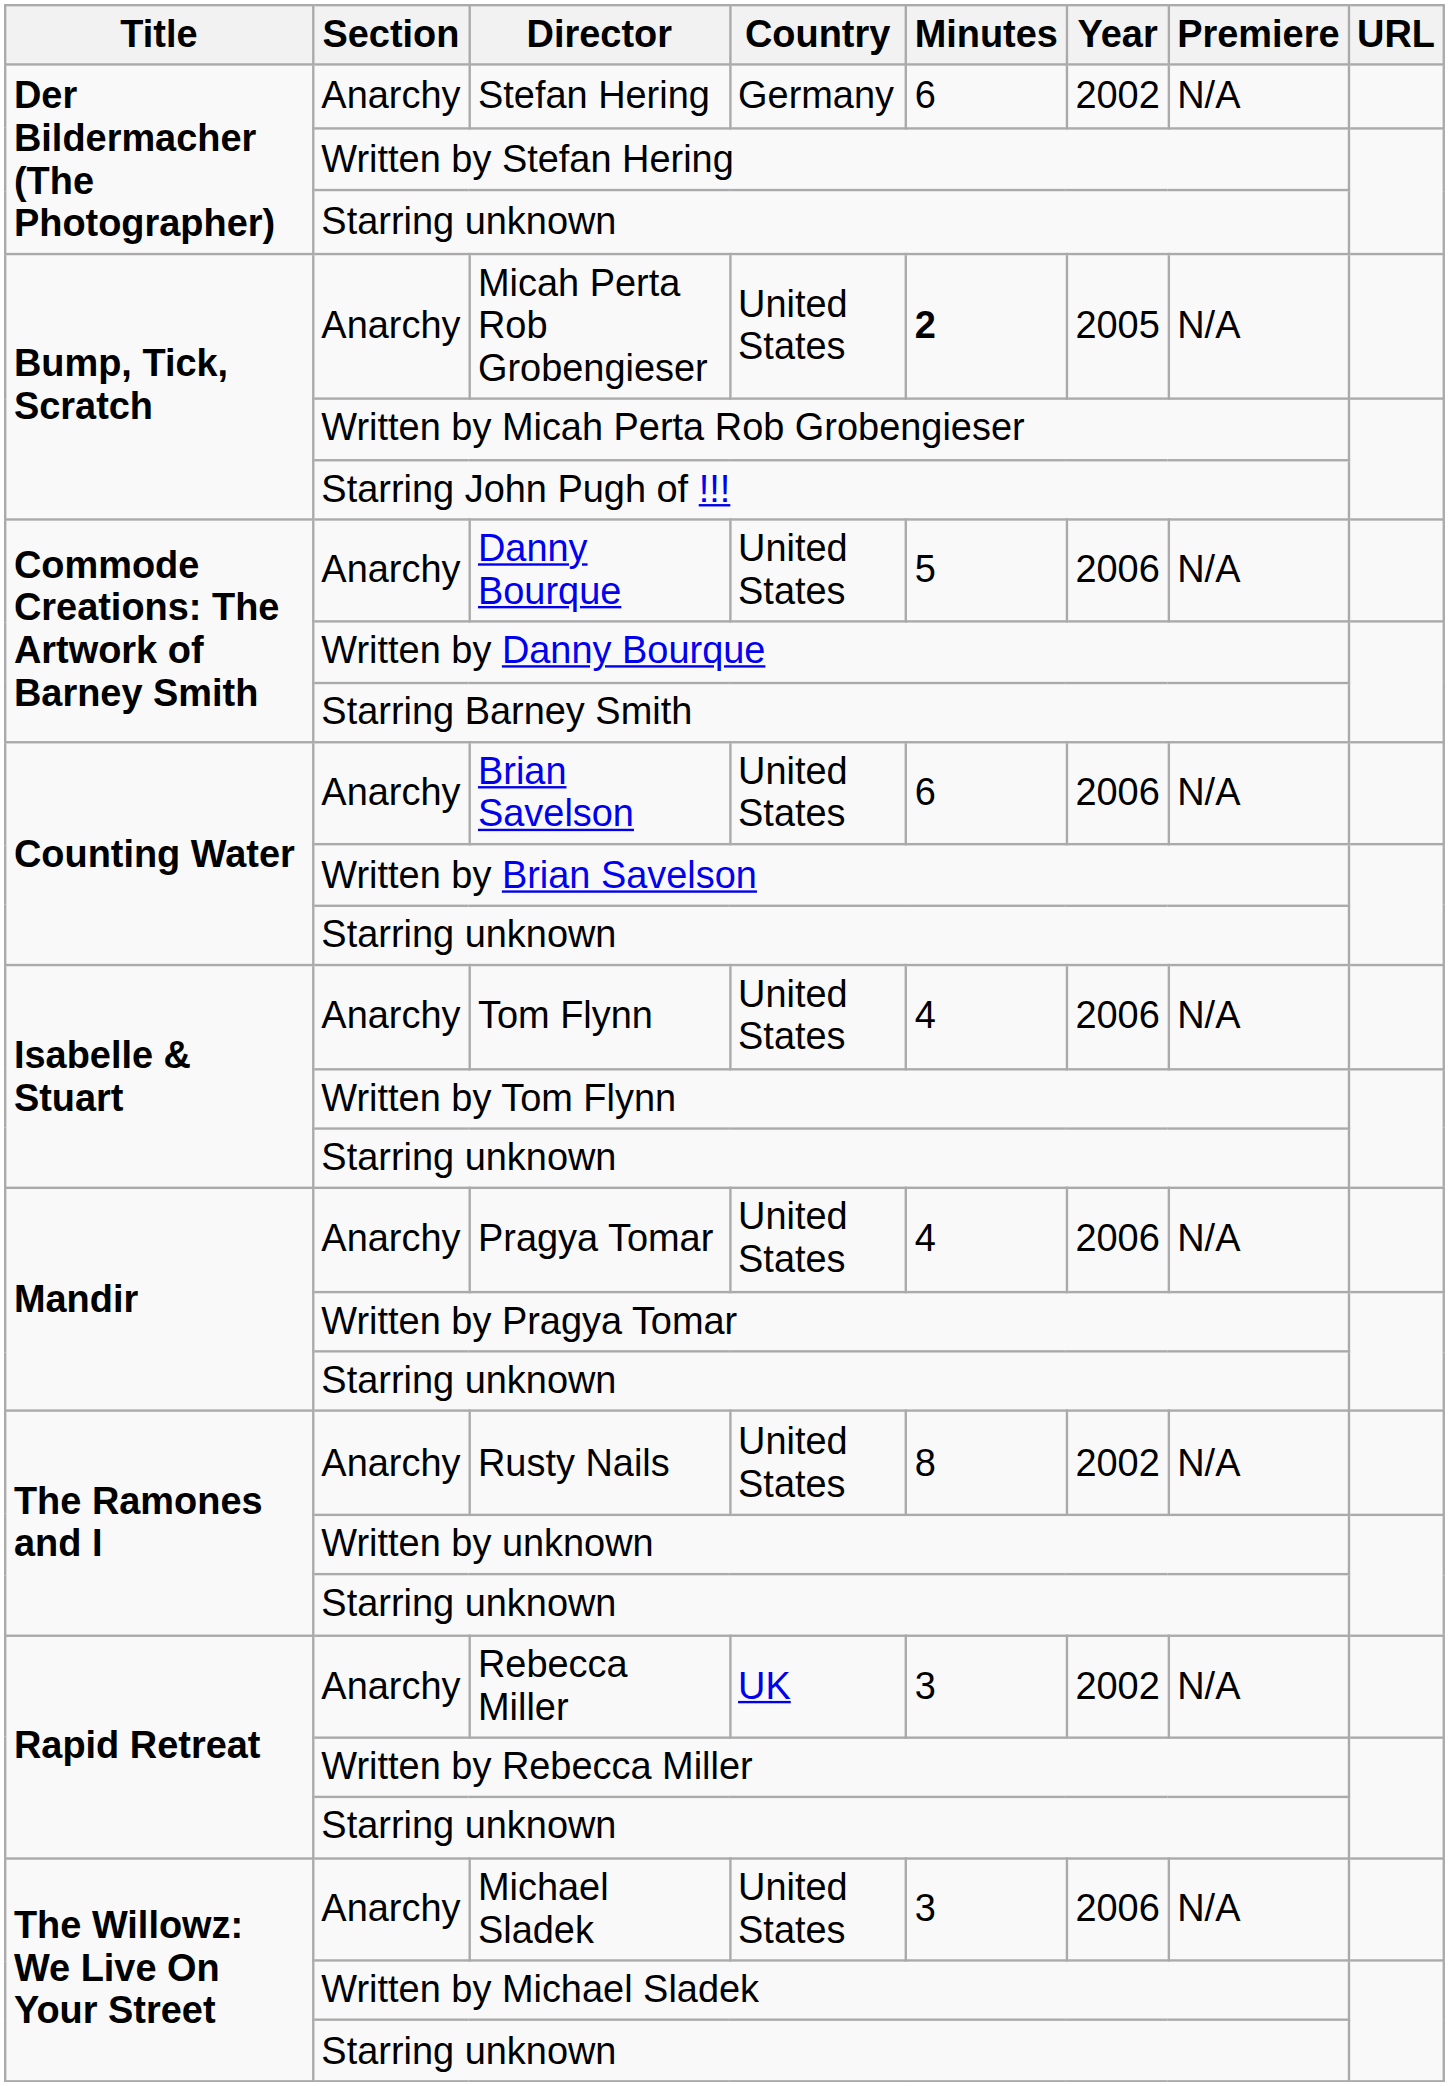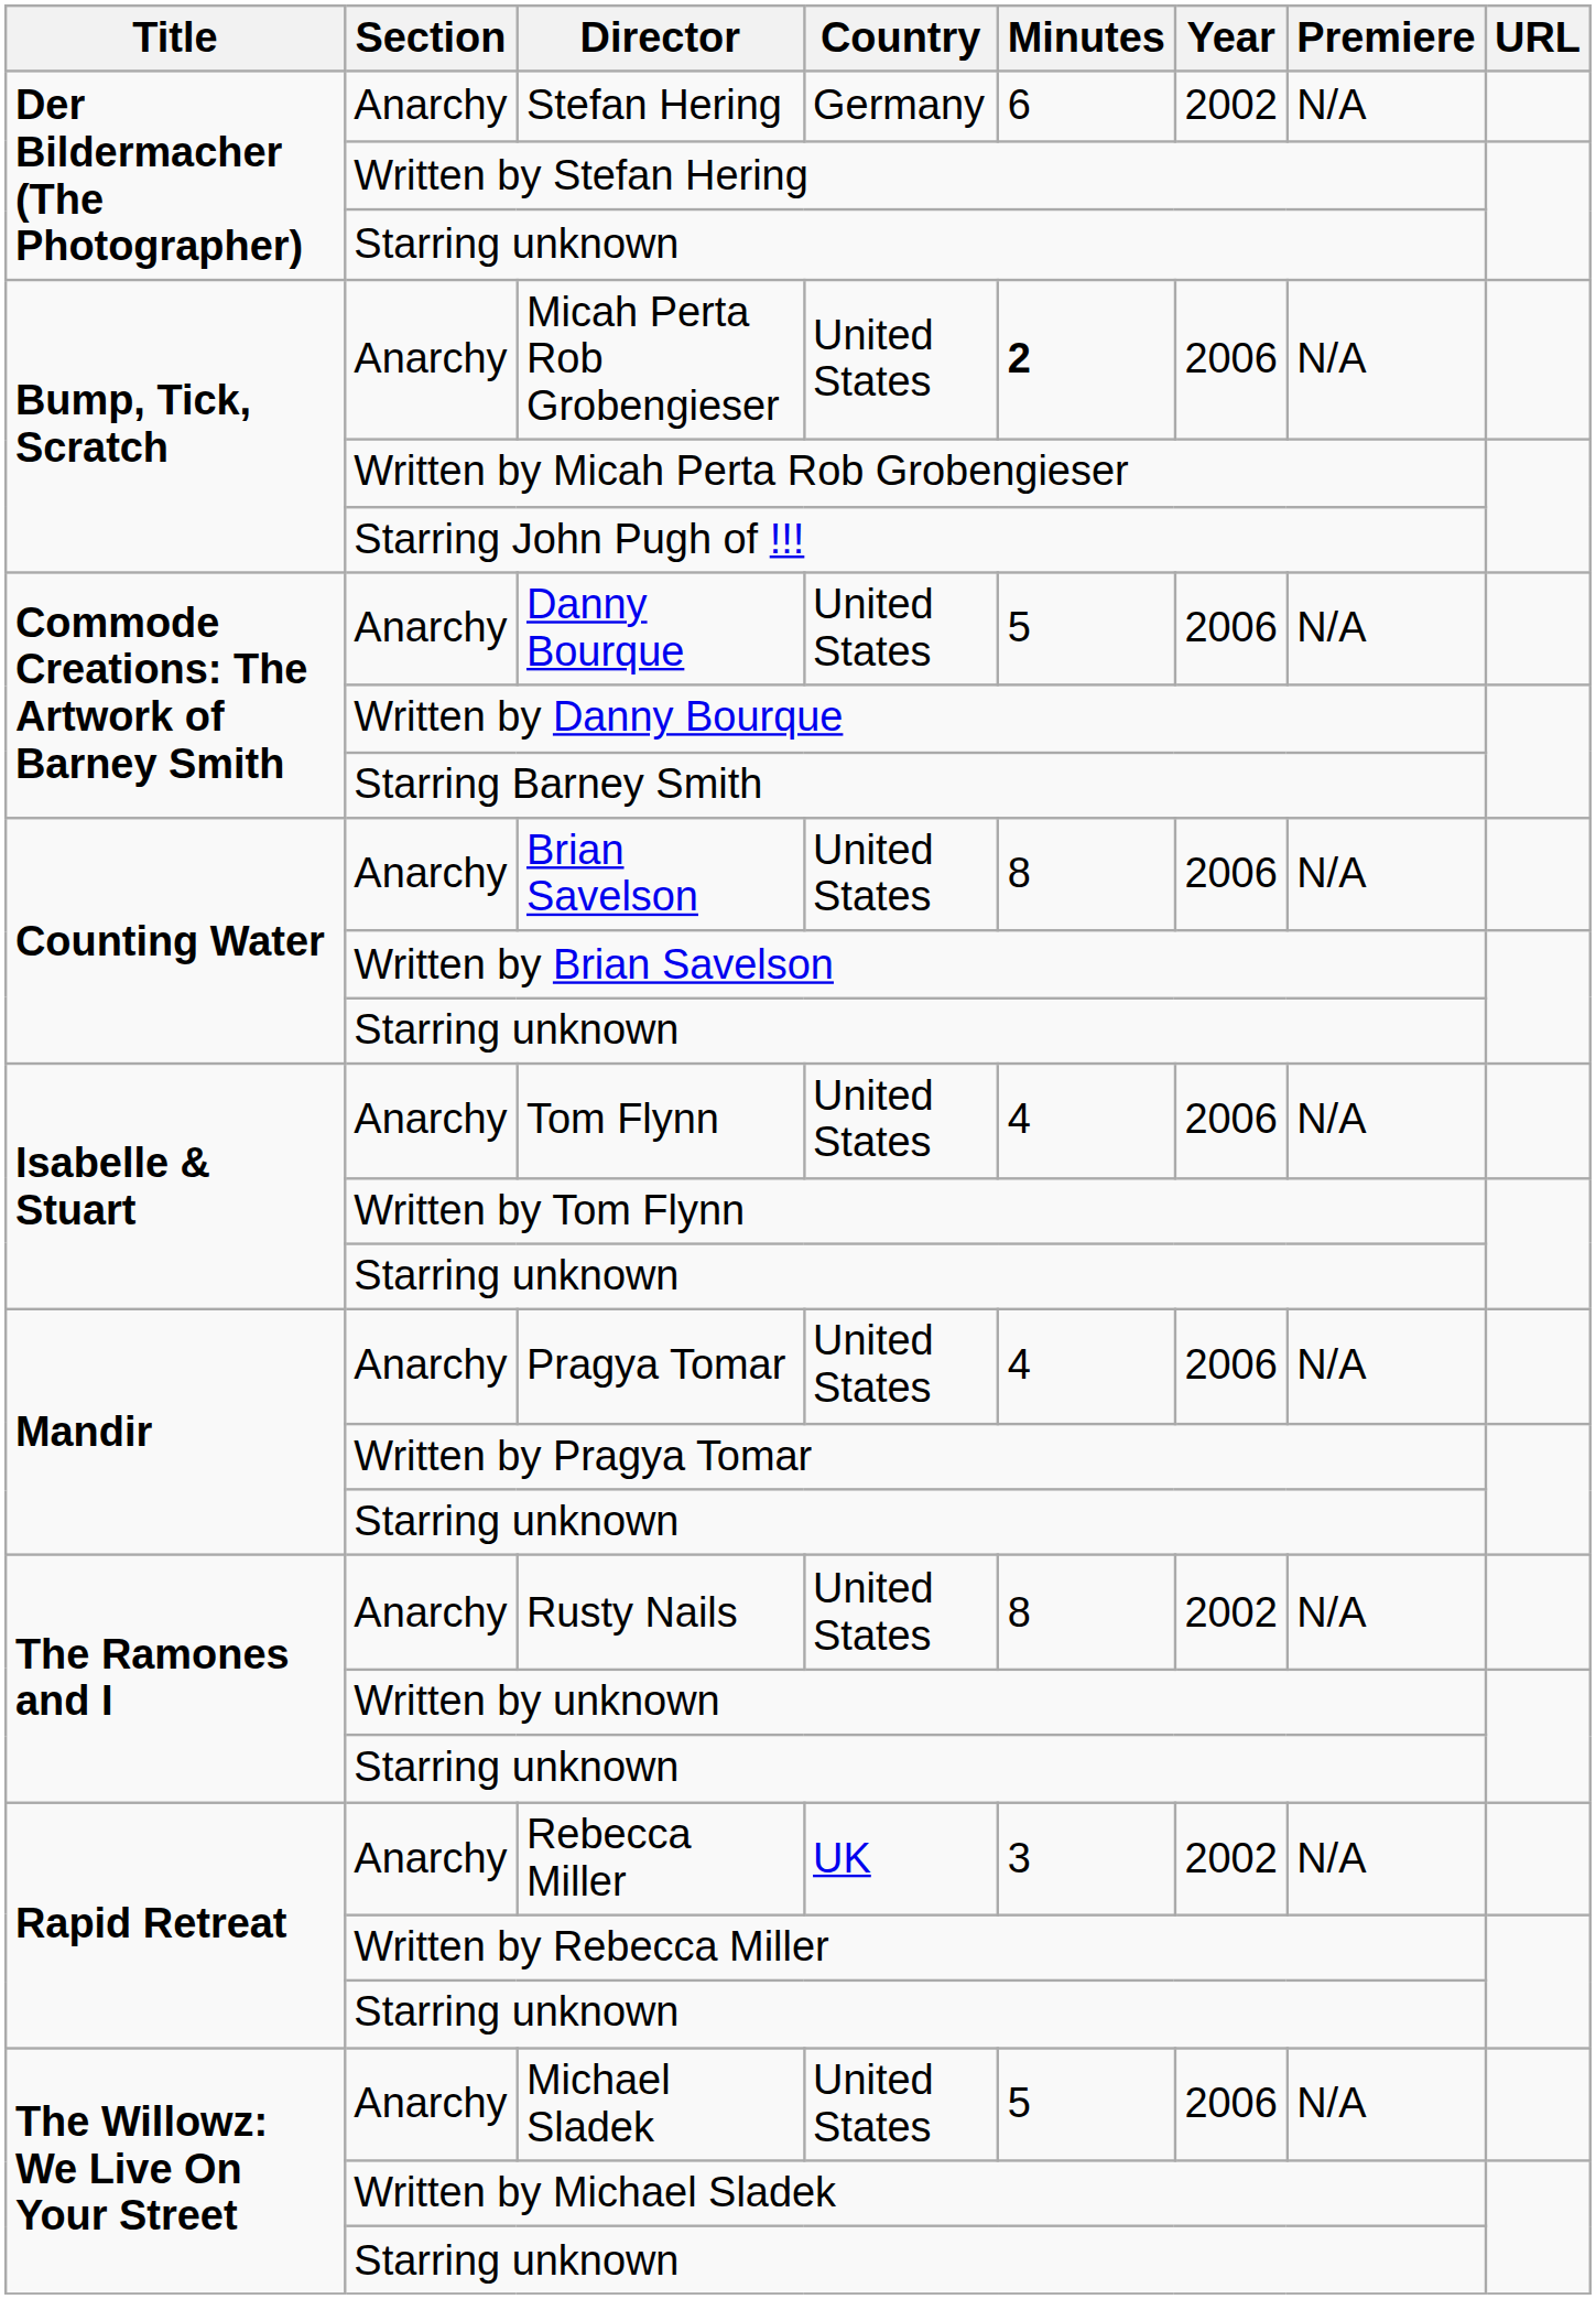 <table class="wikitable" style="text-align:left" div style="font-size:85%">
 <tr bgcolor="#ffffff">
 <th>Title</th>
 <th>Section</th>
 <th>Director</th>
 <th>Country</th>
 <th>Minutes</th>
 <th>Year</th>
 <th>Premiere</th>
 <th>URL</th>
 </tr>
 <tr>
 <td rowspan="3"><strong>Der Bildermacher (The Photographer)</strong></td>
 <td>Anarchy</td>
 <td>Stefan Hering</td>
 <td>Germany</td>
 <td>6</td>
 <td>2002</td>
 <td>N/A</td>
 <td></td>
 </tr>
 <tr>
 <td colspan="6">Written by Stefan Hering</td>
 </tr>
 <tr>
 <td colspan="6">Starring unknown</td>
 </tr>
 <tr>
 <td rowspan="3"><strong>Bump, Tick, Scratch</strong></td>
 <td>Anarchy</td>
 <td>Micah Perta Rob Grobengieser</td>
 <td>United States</td>
 <td><strong>2</strong></td>
-<td>2005</td>
+<td>2006</td>
 <td>N/A</td>
 <td></td>
 </tr>
 <tr>
 <td colspan="6">Written by Micah Perta Rob Grobengieser</td>
 </tr>
 <tr>
 <td colspan="6">Starring John Pugh of <a href='#'>!!!</a></td>
 </tr>
 <tr>
 <td rowspan="3"><strong>Commode Creations: The Artwork of Barney Smith</strong></td>
 <td>Anarchy</td>
 <td><a href='#'>Danny Bourque</a></td>
 <td>United States</td>
 <td>5</td>
 <td>2006</td>
 <td>N/A</td>
 <td> </td>
 </tr>
 <tr>
 <td colspan="6">Written by <a href='#'>Danny Bourque</a></td>
 </tr>
 <tr>
 <td colspan="6">Starring Barney Smith</td>
 </tr>
 <tr>
 <td rowspan="3"><strong>Counting Water</strong></td>
 <td>Anarchy</td>
 <td><a href='#'>Brian Savelson</a></td>
 <td>United States</td>
-<td>6</td>
+<td>8</td>
 <td>2006</td>
 <td>N/A</td>
 <td></td>
 </tr>
 <tr>
 <td colspan="6">Written by <a href='#'>Brian Savelson</a></td>
 </tr>
 <tr>
 <td colspan="6">Starring unknown</td>
 </tr>
 <tr>
 <td rowspan="3"><strong>Isabelle & Stuart</strong></td>
 <td>Anarchy</td>
 <td>Tom Flynn</td>
 <td>United States</td>
 <td>4</td>
 <td>2006</td>
 <td>N/A</td>
 <td></td>
 </tr>
 <tr>
 <td colspan="6">Written by Tom Flynn</td>
 </tr>
 <tr>
 <td colspan="6">Starring unknown</td>
 </tr>
 <tr>
 <td rowspan="3"><strong>Mandir</strong></td>
 <td>Anarchy</td>
 <td>Pragya Tomar</td>
 <td>United States</td>
 <td>4</td>
 <td>2006</td>
 <td>N/A</td>
 <td></td>
 </tr>
 <tr>
 <td colspan="6">Written by Pragya Tomar</td>
 </tr>
 <tr>
 <td colspan="6">Starring unknown</td>
 </tr>
 <tr>
 <td rowspan="3"><strong>The Ramones and I</strong></td>
 <td>Anarchy</td>
 <td>Rusty Nails</td>
 <td>United States</td>
 <td>8</td>
 <td>2002</td>
 <td>N/A</td>
 <td></td>
 </tr>
 <tr>
 <td colspan="6">Written by unknown</td>
 </tr>
 <tr>
 <td colspan="6">Starring unknown</td>
 </tr>
 <tr>
 <td rowspan="3"><strong>Rapid Retreat</strong></td>
 <td>Anarchy</td>
 <td>Rebecca Miller</td>
 <td><a href='#'>UK</a></td>
 <td>3</td>
 <td>2002</td>
 <td>N/A</td>
 <td></td>
 </tr>
 <tr>
 <td colspan="6">Written by Rebecca Miller</td>
 </tr>
 <tr>
 <td colspan="6">Starring unknown</td>
 </tr>
 <tr>
 <td rowspan="3"><strong>The Willowz: We Live On Your Street</strong></td>
 <td>Anarchy</td>
 <td>Michael Sladek</td>
 <td>United States</td>
-<td>3</td>
+<td>5</td>
 <td>2006</td>
 <td>N/A</td>
 <td></td>
 </tr>
 <tr>
 <td colspan="6">Written by Michael Sladek</td>
 </tr>
 <tr>
 <td colspan="6">Starring unknown</td>
 </tr>
 </table>
